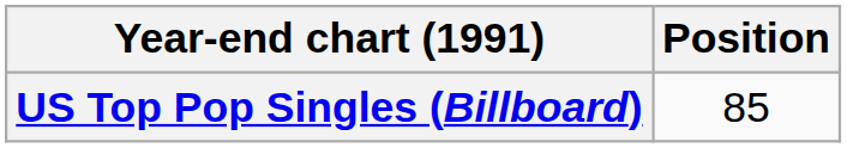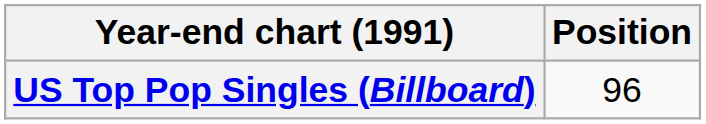 <table class="wikitable sortable plainrowheaders" style="text-align:center">
 <tr>
 <th>Year-end chart (1991)</th>
 <th>Position</th>
 </tr>
 <tr>
 <th scope="row"><a href='#'>US Top Pop Singles (<em>Billboard</em>)</a></th>
-<td style="text-align:center;">85</td>
+<td style="text-align:center;">96</td>
 </tr>
 </table>
